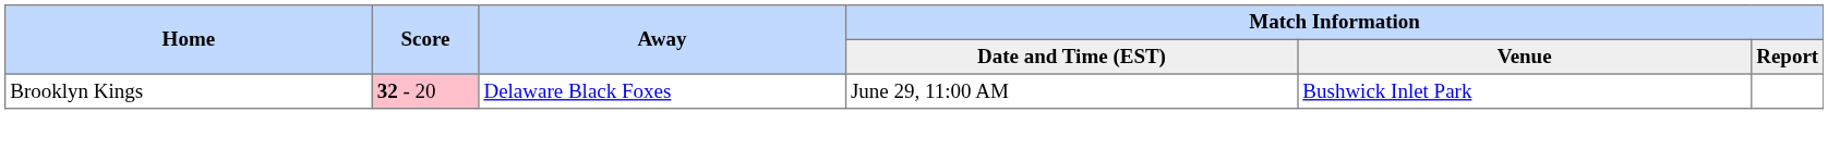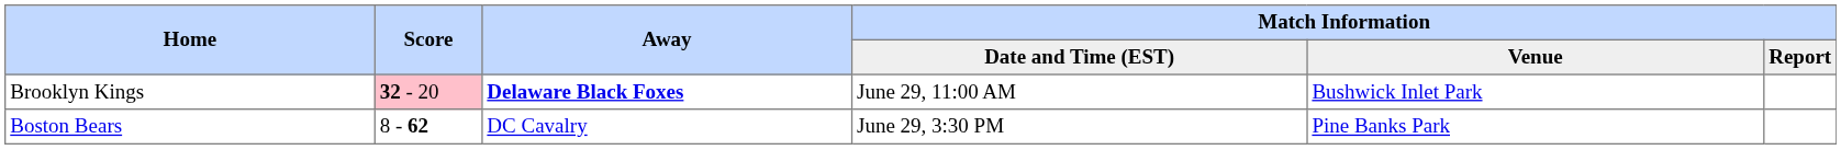 <table border="1" cellpadding="3" cellspacing="0" style="border-collapse:collapse; font-size:90%; width:100%">
 <tr style="background:#c1d8ff;">
 <th rowspan="2" style="width:21%;">Home</th>
 <th rowspan="2" style="width:6%;">Score</th>
 <th rowspan="2" style="width:21%;">Away</th>
 <th colspan="3">Match Information</th>
 </tr>
 <tr style="background:#efefef;">
 <th width="26%">Date and Time (EST)</th>
 <th width="26%">Venue</th>
 <td><strong>Report</strong></td>
 </tr>
 <tr>
 <td> Brooklyn Kings</td>
 <td style="background: pink;"><strong>32</strong> - 20</td>
-<td> <a href='#'>Delaware Black Foxes</a></td>
+<td><strong> <a href='#'>Delaware Black Foxes</a></strong></td>
 <td>June 29, 11:00 AM</td>
 <td><a href='#'>Bushwick Inlet Park</a></td>
 <td></td>
 </tr>
+<tr>
+<td> <a href='#'>Boston Bears</a></td>
+<td>8 - <strong>62</strong></td>
+<td> <a href='#'>DC Cavalry</a></td>
+<td>June 29, 3:30 PM</td>
+<td><a href='#'>Pine Banks Park</a></td>
+<td></td>
+</tr>
 </table>
